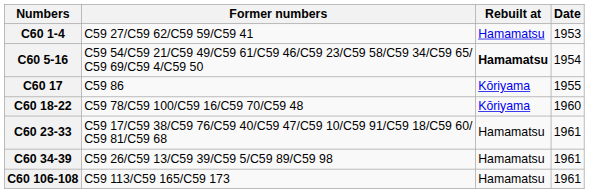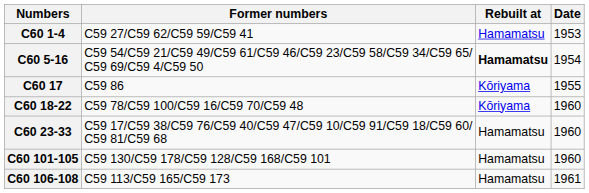 <table class="wikitable">
 <tr>
 <th>Numbers</th>
 <th>Former numbers</th>
 <th>Rebuilt at</th>
 <th>Date</th>
 </tr>
 <tr>
 <th>C60 1-4</th>
 <td>C59 27/C59 62/C59 59/C59 41</td>
 <td><a href='#'>Hamamatsu</a></td>
 <td>1953</td>
 </tr>
 <tr>
 <th>C60 5-16</th>
 <td>C59 54/C59 21/C59 49/C59 61/C59 46/C59 23/C59 58/C59 34/C59 65/<br>C59 69/C59 4/C59 50</td>
 <td><strong>Hamamatsu</strong></td>
 <td>1954</td>
 </tr>
 <tr>
 <th>C60 17</th>
 <td>C59 86</td>
 <td><a href='#'>Kōriyama</a></td>
 <td>1955</td>
 </tr>
 <tr>
 <th>C60 18-22</th>
 <td>C59 78/C59 100/C59 16/C59 70/C59 48</td>
 <td><a href='#'>Kōriyama</a></td>
 <td>1960</td>
 </tr>
 <tr>
 <th>C60 23-33</th>
 <td>C59 17/C59 38/C59 76/C59 40/C59 47/C59 10/C59 91/C59 18/C59 60/<br>C59 81/C59 68</td>
 <td>Hamamatsu</td>
-<td>1961</td>
+<td>1960</td>
 </tr>
 <tr>
-<th>C60 34-39</th>
-<td>C59 26/C59 13/C59 39/C59 5/C59 89/C59 98</td>
+<th>C60 101-105</th>
+<td>C59 130/C59 178/C59 128/C59 168/C59 101</td>
 <td>Hamamatsu</td>
-<td>1961</td>
+<td>1960</td>
 </tr>
 <tr>
 <th>C60 106-108</th>
 <td>C59 113/C59 165/C59 173</td>
 <td>Hamamatsu</td>
 <td>1961</td>
 </tr>
 </table>
